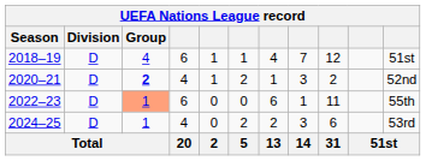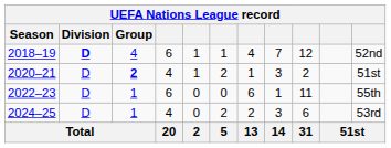 <table class="wikitable" style="text-align:center;">
 <tr>
 <th colspan=11><a href='#'>UEFA Nations League</a> record</th>
 </tr>
 <tr>
 <th>Season</th>
 <th>Division</th>
 <th>Group</th>
 <th width=28></th>
 <th width=28></th>
 <th width=28></th>
 <th width=28></th>
 <th width=28></th>
 <th width=28></th>
 <th width=35></th>
 <th width=28></th>
 </tr>
 <tr>
 <td><a href='#'>2018–19</a></td>
-<td><a href='#'>D</a></td>
+<td><strong><a href='#'>D</a></strong></td>
 <td><a href='#'>4</a></td>
 <td>6</td>
 <td>1</td>
 <td>1</td>
 <td>4</td>
 <td>7</td>
 <td>12</td>
 <td></td>
-<td>51st</td>
+<td>52nd</td>
 </tr>
 <tr>
 <td><a href='#'>2020–21</a></td>
 <td><a href='#'>D</a></td>
 <td><strong><a href='#'>2</a></strong></td>
 <td>4</td>
 <td>1</td>
 <td>2</td>
 <td>1</td>
 <td>3</td>
 <td>2</td>
 <td></td>
-<td>52nd</td>
+<td>51st</td>
 </tr>
 <tr>
 <td><a href='#'>2022–23</a></td>
 <td><a href='#'>D</a></td>
-<td style="background: lightsalmon;"><a href='#'>1</a></td>
+<td><a href='#'>1</a></td>
 <td>6</td>
 <td>0</td>
 <td>0</td>
 <td>6</td>
 <td>1</td>
 <td>11</td>
 <td></td>
 <td>55th</td>
 </tr>
 <tr>
 <td><a href='#'>2024–25</a></td>
 <td><a href='#'>D</a></td>
 <td><a href='#'>1</a></td>
 <td>4</td>
 <td>0</td>
 <td>2</td>
 <td>2</td>
 <td>3</td>
 <td>6</td>
 <td></td>
 <td>53rd</td>
 </tr>
 <tr>
 <th colspan=3>Total</th>
 <th>20</th>
 <th>2</th>
 <th>5</th>
 <th>13</th>
 <th>14</th>
 <th>31</th>
 <th colspan=2>51st</th>
 </tr>
 </table>
